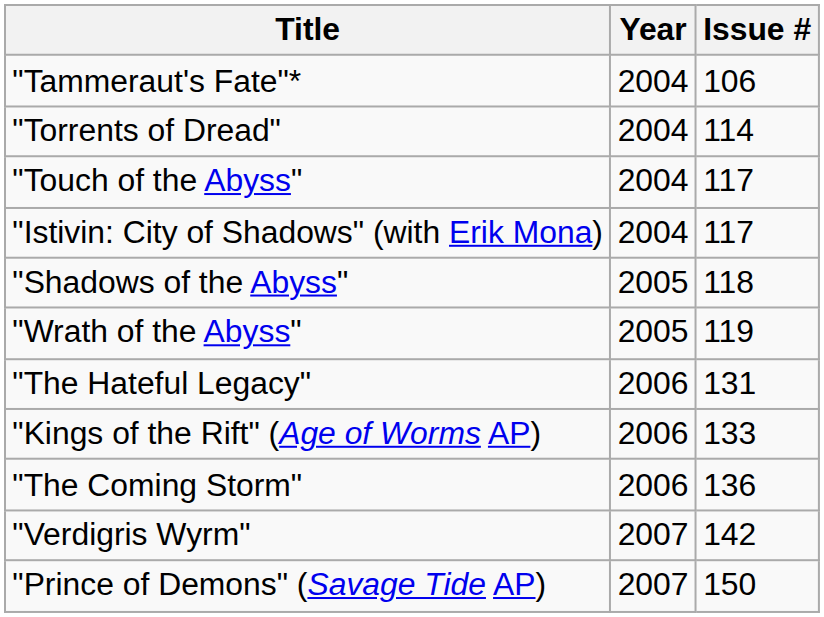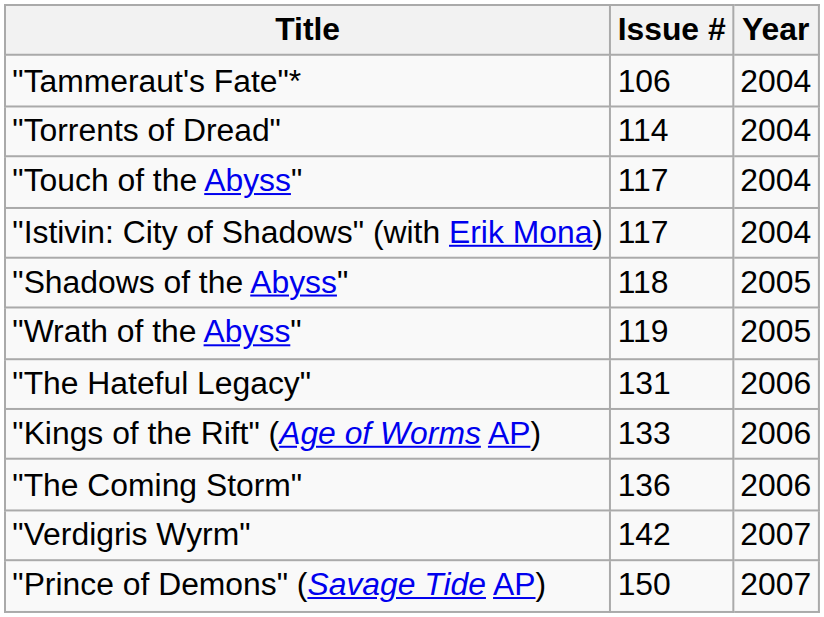 <table class="wikitable">
 <tr>
 <th>Title</th>
+<th>Issue #</th>
 <th>Year</th>
-<th>Issue #</th>
 </tr>
 <tr>
 <td>"Tammeraut's Fate"*</td>
+<td>106</td>
 <td>2004</td>
-<td>106</td>
 </tr>
 <tr>
 <td>"Torrents of Dread"</td>
+<td>114</td>
 <td>2004</td>
-<td>114</td>
 </tr>
 <tr>
 <td>"Touch of the <a href='#'>Abyss</a>"</td>
+<td>117</td>
 <td>2004</td>
-<td>117</td>
 </tr>
 <tr>
 <td>"Istivin: City of Shadows" (with <a href='#'>Erik Mona</a>)</td>
+<td>117</td>
 <td>2004</td>
-<td>117</td>
 </tr>
 <tr>
 <td>"Shadows of the <a href='#'>Abyss</a>"</td>
+<td>118</td>
 <td>2005</td>
-<td>118</td>
 </tr>
 <tr>
 <td>"Wrath of the <a href='#'>Abyss</a>"</td>
+<td>119</td>
 <td>2005</td>
-<td>119</td>
 </tr>
 <tr>
 <td>"The Hateful Legacy"</td>
+<td>131</td>
 <td>2006</td>
-<td>131</td>
 </tr>
 <tr>
 <td>"Kings of the Rift" (<em><a href='#'>Age of Worms</a></em> <a href='#'>AP</a>)</td>
+<td>133</td>
 <td>2006</td>
-<td>133</td>
 </tr>
 <tr>
 <td>"The Coming Storm"</td>
+<td>136</td>
 <td>2006</td>
-<td>136</td>
 </tr>
 <tr>
 <td>"Verdigris Wyrm"</td>
+<td>142</td>
 <td>2007</td>
-<td>142</td>
 </tr>
 <tr>
 <td>"Prince of Demons" (<em><a href='#'>Savage Tide</a></em> <a href='#'>AP</a>)</td>
+<td>150</td>
 <td>2007</td>
-<td>150</td>
 </tr>
 </table>
